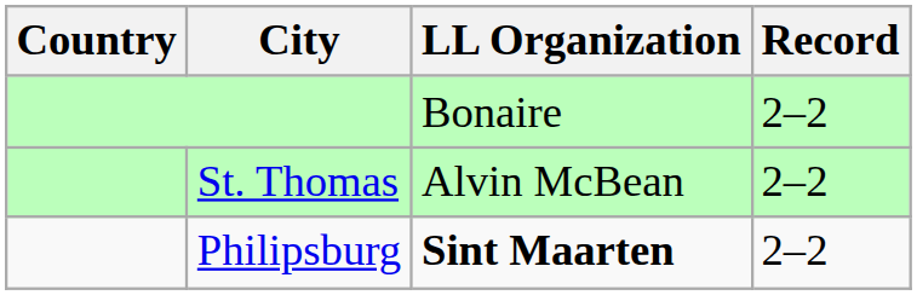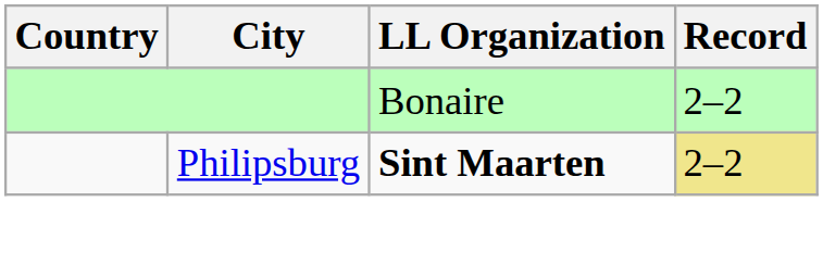 <table class="wikitable">
 <tr>
 <th>Country</th>
 <th>City</th>
 <th>LL Organization</th>
 <th>Record</th>
 </tr>
 <tr bgcolor=#bbffbb>
 <td colspan=2><strong></strong></td>
 <td>Bonaire</td>
 <td>2–2</td>
 </tr>
-<tr bgcolor=#bbffbb>
-<td><strong></strong></td>
-<td><a href='#'>St. Thomas</a></td>
-<td>Alvin McBean</td>
-<td>2–2</td>
-</tr>
 <tr>
 <td><strong></strong></td>
 <td><a href='#'>Philipsburg</a></td>
 <td><strong>Sint Maarten</strong></td>
-<td>2–2</td>
+<td style="background: khaki;">2–2</td>
 </tr>
 </table>
